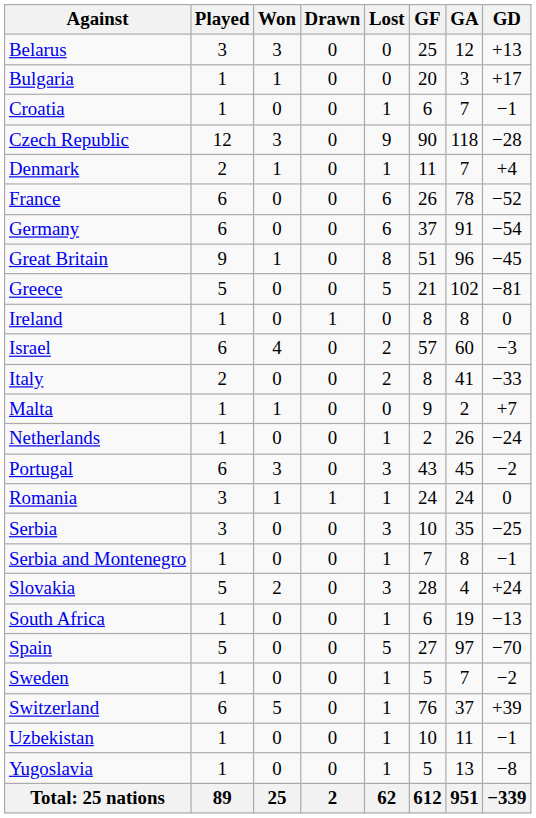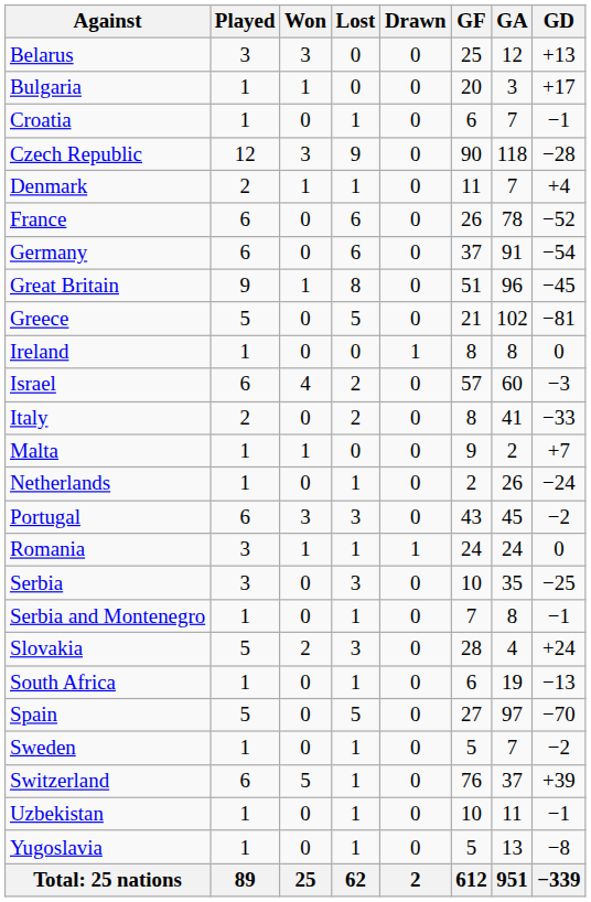 <table class="wikitable sortable" style="font-size:100%; text-align:center;">
 <tr>
 <th>Against</th>
 <th>Played</th>
 <th>Won</th>
+<th>Lost</th>
 <th>Drawn</th>
-<th>Lost</th>
 <th>GF</th>
 <th>GA</th>
 <th>GD</th>
 </tr>
 <tr>
 <td style="text-align:left;"> <a href='#'>Belarus</a></td>
 <td>3</td>
 <td>3</td>
 <td>0</td>
 <td>0</td>
 <td>25</td>
 <td>12</td>
 <td>+13</td>
 </tr>
 <tr>
 <td style="text-align:left;"> <a href='#'>Bulgaria</a></td>
 <td>1</td>
 <td>1</td>
 <td>0</td>
 <td>0</td>
 <td>20</td>
 <td>3</td>
 <td>+17</td>
 </tr>
 <tr>
 <td style="text-align:left;"> <a href='#'>Croatia</a></td>
 <td>1</td>
 <td>0</td>
+<td>1</td>
 <td>0</td>
-<td>1</td>
 <td>6</td>
 <td>7</td>
 <td>−1</td>
 </tr>
 <tr>
 <td style="text-align:left;"> <a href='#'>Czech Republic</a></td>
 <td>12</td>
 <td>3</td>
+<td>9</td>
 <td>0</td>
-<td>9</td>
 <td>90</td>
 <td>118</td>
 <td>−28</td>
 </tr>
 <tr>
 <td style="text-align:left;"> <a href='#'>Denmark</a></td>
 <td>2</td>
 <td>1</td>
+<td>1</td>
 <td>0</td>
-<td>1</td>
 <td>11</td>
 <td>7</td>
 <td>+4</td>
 </tr>
 <tr>
 <td style="text-align:left;"> <a href='#'>France</a></td>
 <td>6</td>
 <td>0</td>
+<td>6</td>
 <td>0</td>
-<td>6</td>
 <td>26</td>
 <td>78</td>
 <td>−52</td>
 </tr>
 <tr>
 <td style="text-align:left;"> <a href='#'>Germany</a></td>
 <td>6</td>
 <td>0</td>
+<td>6</td>
 <td>0</td>
-<td>6</td>
 <td>37</td>
 <td>91</td>
 <td>−54</td>
 </tr>
 <tr>
 <td style="text-align:left;"> <a href='#'>Great Britain</a></td>
 <td>9</td>
 <td>1</td>
+<td>8</td>
 <td>0</td>
-<td>8</td>
 <td>51</td>
 <td>96</td>
 <td>−45</td>
 </tr>
 <tr>
 <td style="text-align:left;"> <a href='#'>Greece</a></td>
 <td>5</td>
 <td>0</td>
+<td>5</td>
 <td>0</td>
-<td>5</td>
 <td>21</td>
 <td>102</td>
 <td>−81</td>
 </tr>
 <tr>
 <td style="text-align:left;"> <a href='#'>Ireland</a></td>
 <td>1</td>
 <td>0</td>
+<td>0</td>
 <td>1</td>
-<td>0</td>
 <td>8</td>
 <td>8</td>
 <td>0</td>
 </tr>
 <tr>
 <td style="text-align:left;"> <a href='#'>Israel</a></td>
 <td>6</td>
 <td>4</td>
+<td>2</td>
 <td>0</td>
-<td>2</td>
 <td>57</td>
 <td>60</td>
 <td>−3</td>
 </tr>
 <tr>
 <td style="text-align:left;"> <a href='#'>Italy</a></td>
 <td>2</td>
 <td>0</td>
+<td>2</td>
 <td>0</td>
-<td>2</td>
 <td>8</td>
 <td>41</td>
 <td>−33</td>
 </tr>
 <tr>
 <td style="text-align:left;"> <a href='#'>Malta</a></td>
 <td>1</td>
 <td>1</td>
 <td>0</td>
 <td>0</td>
 <td>9</td>
 <td>2</td>
 <td>+7</td>
 </tr>
 <tr>
 <td style="text-align:left;"> <a href='#'>Netherlands</a></td>
 <td>1</td>
 <td>0</td>
+<td>1</td>
 <td>0</td>
-<td>1</td>
 <td>2</td>
 <td>26</td>
 <td>−24</td>
 </tr>
 <tr>
 <td style="text-align:left;"> <a href='#'>Portugal</a></td>
 <td>6</td>
 <td>3</td>
+<td>3</td>
 <td>0</td>
-<td>3</td>
 <td>43</td>
 <td>45</td>
 <td>−2</td>
 </tr>
 <tr>
 <td style="text-align:left;"> <a href='#'>Romania</a></td>
 <td>3</td>
 <td>1</td>
 <td>1</td>
 <td>1</td>
 <td>24</td>
 <td>24</td>
 <td>0</td>
 </tr>
 <tr>
 <td style="text-align:left;"> <a href='#'>Serbia</a></td>
 <td>3</td>
 <td>0</td>
+<td>3</td>
 <td>0</td>
-<td>3</td>
 <td>10</td>
 <td>35</td>
 <td>−25</td>
 </tr>
 <tr>
 <td style="text-align:left;"> <a href='#'>Serbia and Montenegro</a></td>
 <td>1</td>
 <td>0</td>
+<td>1</td>
 <td>0</td>
-<td>1</td>
 <td>7</td>
 <td>8</td>
 <td>−1</td>
 </tr>
 <tr>
 <td style="text-align:left;"> <a href='#'>Slovakia</a></td>
 <td>5</td>
 <td>2</td>
+<td>3</td>
 <td>0</td>
-<td>3</td>
 <td>28</td>
 <td>4</td>
 <td>+24</td>
 </tr>
 <tr>
 <td style="text-align:left;"> <a href='#'>South Africa</a></td>
 <td>1</td>
 <td>0</td>
+<td>1</td>
 <td>0</td>
-<td>1</td>
 <td>6</td>
 <td>19</td>
 <td>−13</td>
 </tr>
 <tr>
 <td style="text-align:left;"> <a href='#'>Spain</a></td>
 <td>5</td>
 <td>0</td>
+<td>5</td>
 <td>0</td>
-<td>5</td>
 <td>27</td>
 <td>97</td>
 <td>−70</td>
 </tr>
 <tr>
 <td style="text-align:left;"> <a href='#'>Sweden</a></td>
 <td>1</td>
 <td>0</td>
+<td>1</td>
 <td>0</td>
-<td>1</td>
 <td>5</td>
 <td>7</td>
 <td>−2</td>
 </tr>
 <tr>
 <td style="text-align:left;"> <a href='#'>Switzerland</a></td>
 <td>6</td>
 <td>5</td>
+<td>1</td>
 <td>0</td>
-<td>1</td>
 <td>76</td>
 <td>37</td>
 <td>+39</td>
 </tr>
 <tr>
 <td style="text-align:left;"> <a href='#'>Uzbekistan</a></td>
 <td>1</td>
 <td>0</td>
+<td>1</td>
 <td>0</td>
-<td>1</td>
 <td>10</td>
 <td>11</td>
 <td>−1</td>
 </tr>
 <tr>
 <td style="text-align:left;"> <a href='#'>Yugoslavia</a></td>
 <td>1</td>
 <td>0</td>
+<td>1</td>
 <td>0</td>
-<td>1</td>
 <td>5</td>
 <td>13</td>
 <td>−8</td>
 </tr>
 <tr class="sortbottom">
 <th>Total: 25 nations</th>
 <th>89</th>
 <th>25</th>
+<th>62</th>
 <th>2</th>
-<th>62</th>
 <th>612</th>
 <th>951</th>
 <th>−339</th>
 </tr>
 </table>
